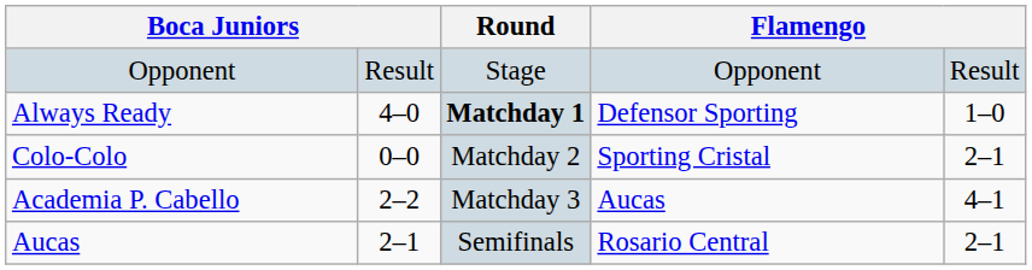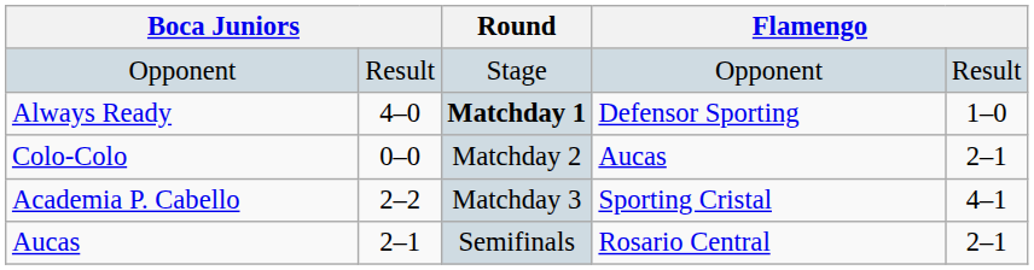 <table class="wikitable" style="text-align:center;">
 <tr>
 <th colspan=3 width=200px><a href='#'>Boca Juniors</a></th>
 <th>Round</th>
 <th colspan=3 width=200px><a href='#'>Flamengo</a></th>
 </tr>
 <tr bgcolor= #CFDBE2>
 <td width=200px>Opponent</td>
 <td colspan=2 width= px>Result</td>
 <td>Stage</td>
 <td width=200px>Opponent</td>
 <td colspan=2 width= px>Result</td>
 </tr>
 <tr>
 <td align=left> <a href='#'>Always Ready</a></td>
 <td colspan=2>4–0</td>
 <td bgcolor= #CFDBE2><strong>Matchday 1</strong></td>
 <td align=left> <a href='#'>Defensor Sporting</a></td>
 <td colspan=2>1–0</td>
 </tr>
 <tr>
 <td align=left> <a href='#'>Colo-Colo</a></td>
 <td colspan=2>0–0</td>
 <td bgcolor= #CFDBE2>Matchday 2</td>
-<td align=left> <a href='#'>Sporting Cristal</a></td>
+<td align=left> <a href='#'>Aucas</a></td>
 <td colspan=2>2–1</td>
 </tr>
 <tr>
 <td align=left> <a href='#'>Academia P. Cabello</a></td>
 <td colspan=2>2–2</td>
 <td bgcolor= #CFDBE2>Matchday 3</td>
-<td align=left> <a href='#'>Aucas</a></td>
+<td align=left> <a href='#'>Sporting Cristal</a></td>
 <td colspan=2>4–1</td>
 </tr>
 <tr>
 <td align=left> <a href='#'>Aucas</a></td>
 <td colspan=2>2–1</td>
 <td bgcolor= #CFDBE2>Semifinals</td>
 <td align=left> <a href='#'>Rosario Central</a></td>
 <td colspan=2>2–1</td>
 </tr>
 </table>
